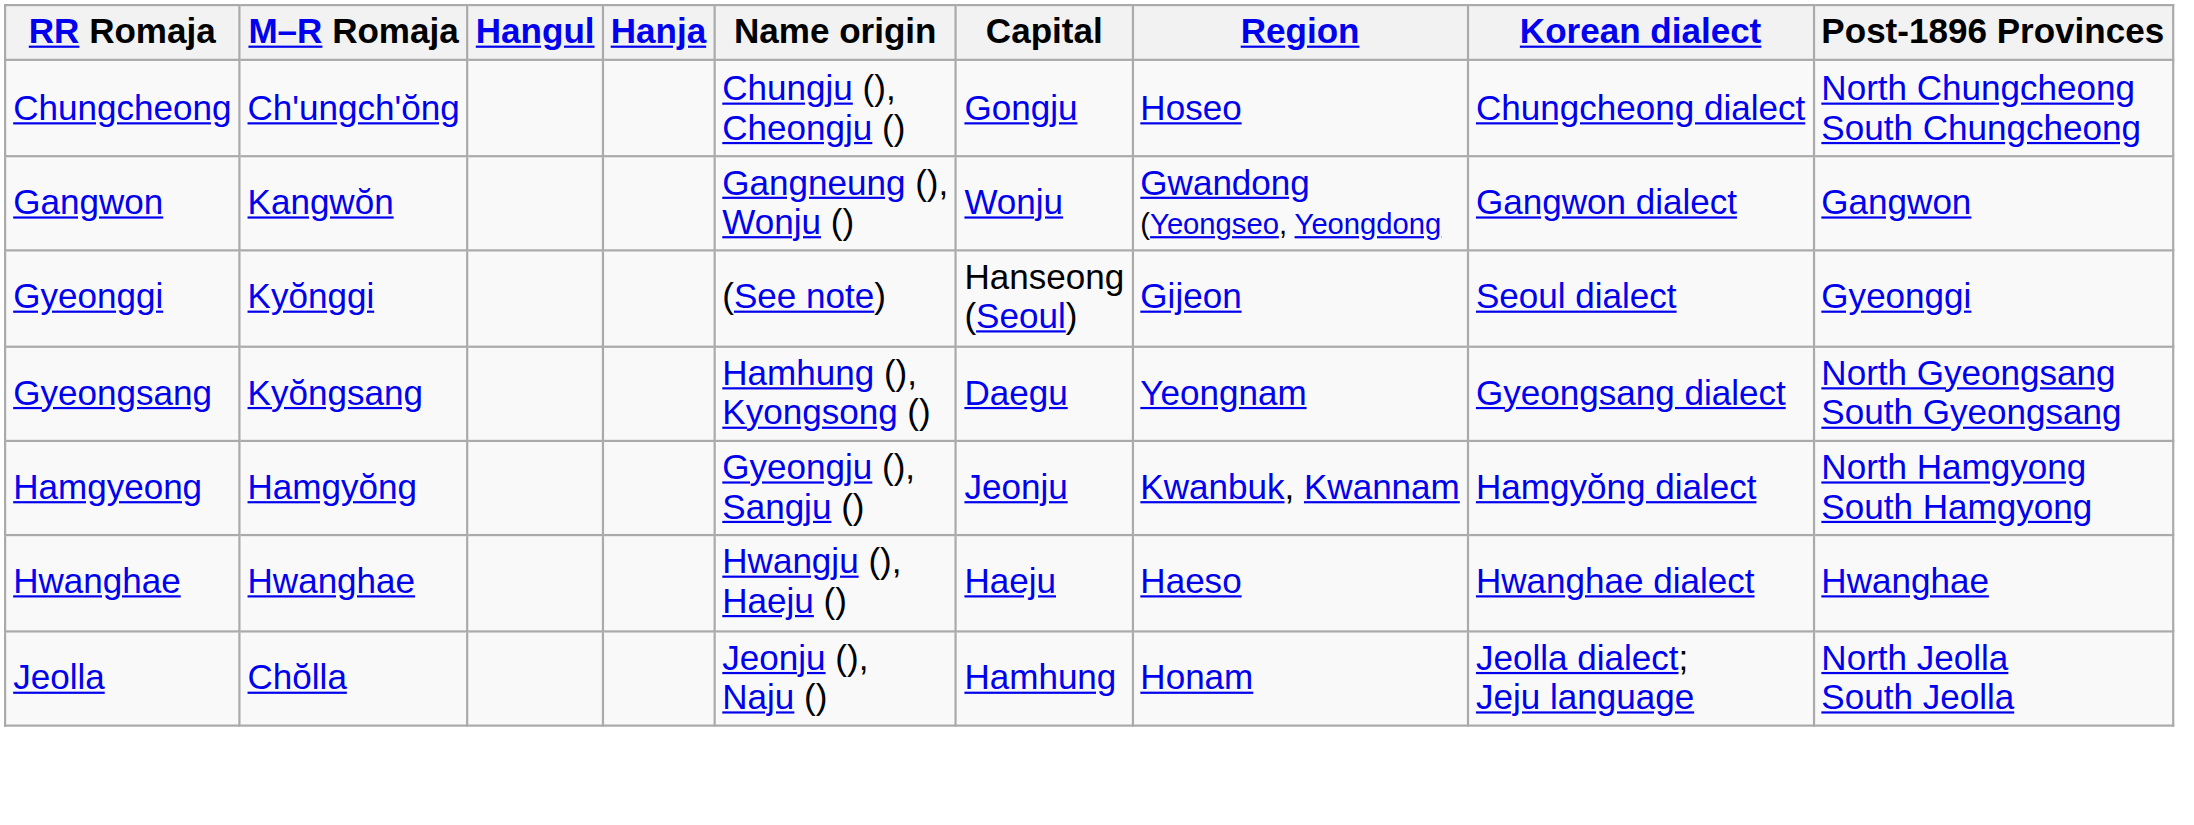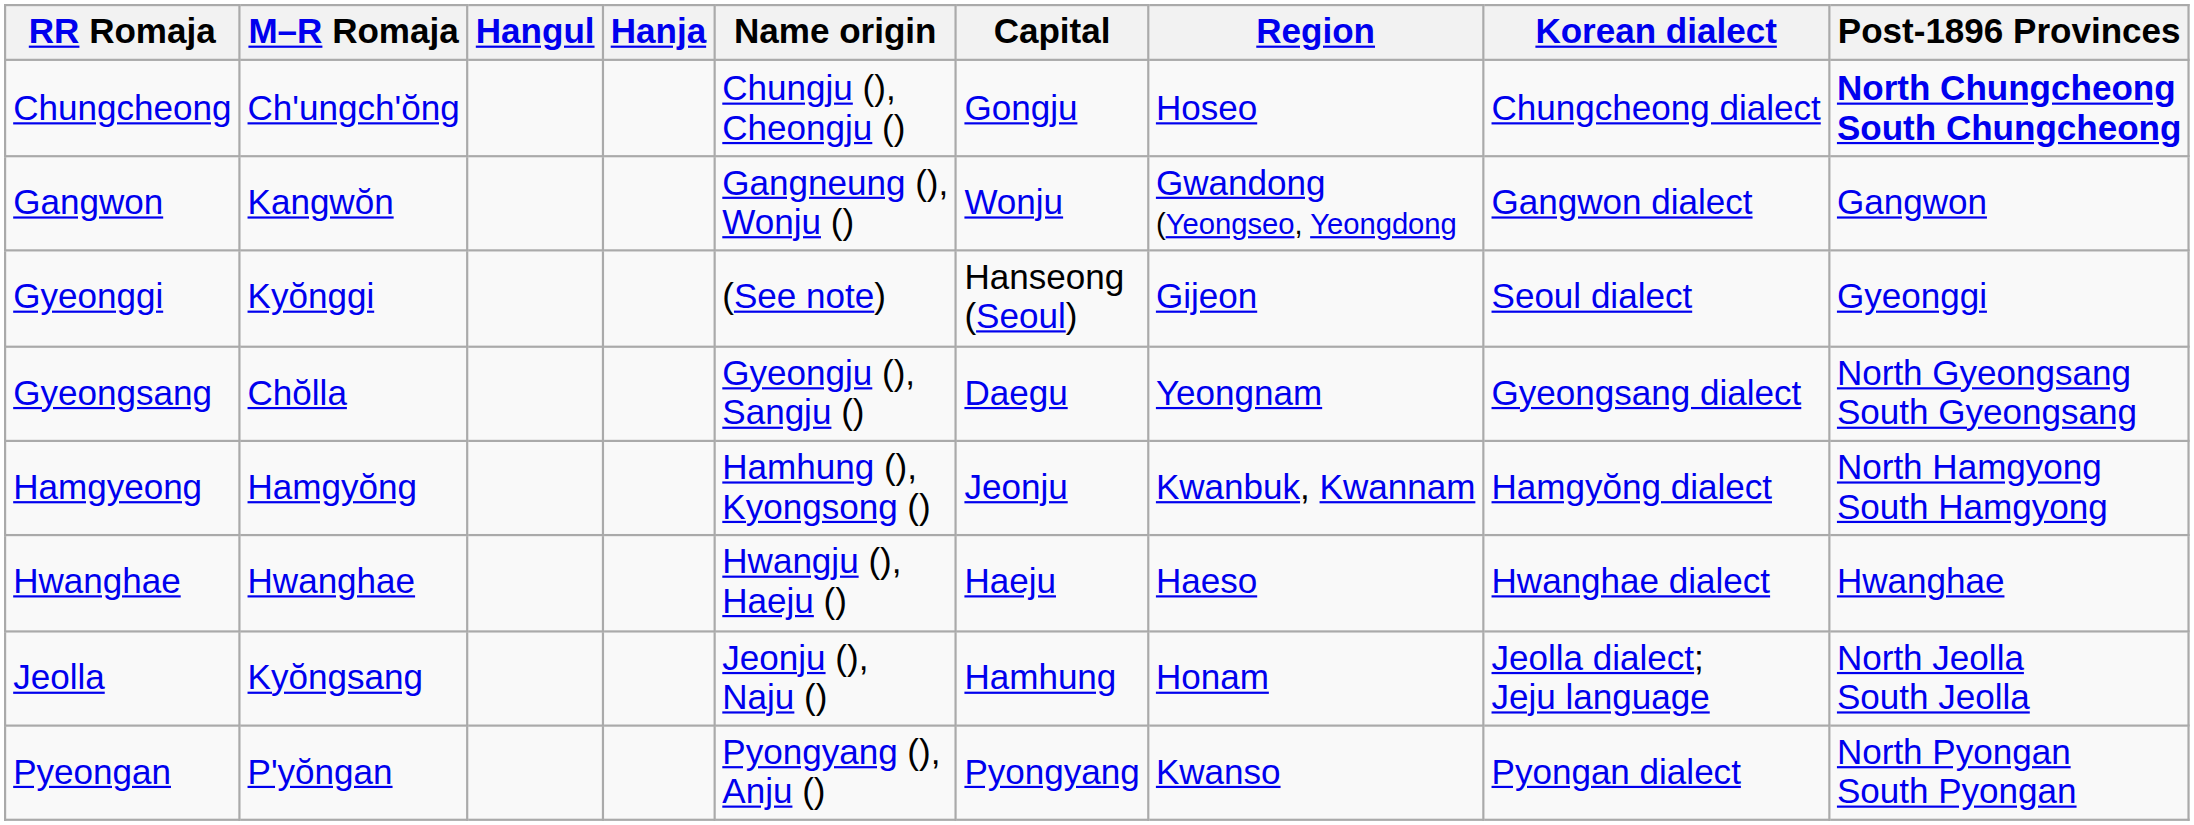 <table class=wikitable>
 <tr>
 <th><a href='#'>RR</a> Romaja</th>
 <th><a href='#'>M–R</a> Romaja</th>
 <th><a href='#'>Hangul</a></th>
 <th><a href='#'>Hanja</a></th>
 <th>Name origin</th>
 <th>Capital</th>
 <th><a href='#'>Region</a></th>
 <th><a href='#'>Korean dialect</a></th>
 <th>Post-1896 Provinces</th>
 </tr>
 <tr>
 <td><a href='#'>Chungcheong</a></td>
 <td><a href='#'>Ch'ungch'ŏng</a></td>
 <td><span></span></td>
 <td><span></span></td>
 <td><a href='#'>Chungju</a> (),<br><a href='#'>Cheongju</a> ()</td>
 <td><a href='#'>Gongju</a></td>
 <td><a href='#'>Hoseo</a></td>
 <td><a href='#'>Chungcheong dialect</a></td>
-<td><a href='#'>North Chungcheong</a><br><a href='#'>South Chungcheong</a></td>
+<td><strong><a href='#'>North Chungcheong</a><br><a href='#'>South Chungcheong</a></strong></td>
 </tr>
 <tr>
 <td><a href='#'>Gangwon</a></td>
 <td><a href='#'>Kangwŏn</a></td>
 <td><span></span></td>
 <td><span></span></td>
 <td><a href='#'>Gangneung</a> (),<br><a href='#'>Wonju</a> ()</td>
 <td><a href='#'>Wonju</a></td>
 <td><a href='#'>Gwandong</a><br><small>(<a href='#'>Yeongseo</a>, <a href='#'>Yeongdong</a></small></td>
 <td><a href='#'>Gangwon dialect</a></td>
 <td><a href='#'>Gangwon</a></td>
 </tr>
 <tr>
 <td><a href='#'>Gyeonggi</a></td>
 <td><a href='#'>Kyŏnggi</a></td>
 <td><span></span></td>
 <td><span></span></td>
 <td>(<a href='#'>See note</a>)</td>
 <td>Hanseong<br>(<a href='#'>Seoul</a>)</td>
 <td><a href='#'>Gijeon</a></td>
 <td><a href='#'>Seoul dialect</a></td>
 <td><a href='#'>Gyeonggi</a></td>
 </tr>
 <tr>
 <td><a href='#'>Gyeongsang</a></td>
-<td><a href='#'>Kyŏngsang</a></td>
+<td><a href='#'>Chŏlla</a></td>
 <td><span></span></td>
 <td><span></span></td>
-<td><a href='#'>Hamhung</a> (),<br><a href='#'>Kyongsong</a> ()</td>
+<td><a href='#'>Gyeongju</a> (),<br><a href='#'>Sangju</a> ()</td>
 <td><a href='#'>Daegu</a></td>
 <td><a href='#'>Yeongnam</a></td>
 <td><a href='#'>Gyeongsang dialect</a></td>
 <td><a href='#'>North Gyeongsang</a><br><a href='#'>South Gyeongsang</a></td>
 </tr>
 <tr>
 <td><a href='#'>Hamgyeong</a></td>
 <td><a href='#'>Hamgyŏng</a></td>
 <td><span></span></td>
 <td><span></span></td>
-<td><a href='#'>Gyeongju</a> (),<br><a href='#'>Sangju</a> ()</td>
+<td><a href='#'>Hamhung</a> (),<br><a href='#'>Kyongsong</a> ()</td>
 <td><a href='#'>Jeonju</a></td>
 <td><a href='#'>Kwanbuk</a>, <a href='#'>Kwannam</a></td>
 <td><a href='#'>Hamgyŏng dialect</a></td>
 <td><a href='#'>North Hamgyong</a><br><a href='#'>South Hamgyong</a></td>
 </tr>
 <tr>
 <td><a href='#'>Hwanghae</a></td>
 <td><a href='#'>Hwanghae</a></td>
 <td><span></span></td>
 <td><span></span></td>
 <td><a href='#'>Hwangju</a> (),<br><a href='#'>Haeju</a> ()</td>
 <td><a href='#'>Haeju</a></td>
 <td><a href='#'>Haeso</a></td>
 <td><a href='#'>Hwanghae dialect</a></td>
 <td><a href='#'>Hwanghae</a></td>
 </tr>
 <tr>
 <td><a href='#'>Jeolla</a></td>
-<td><a href='#'>Chŏlla</a></td>
+<td><a href='#'>Kyŏngsang</a></td>
 <td><span></span></td>
 <td><span></span></td>
 <td><a href='#'>Jeonju</a> (),<br><a href='#'>Naju</a> ()</td>
 <td><a href='#'>Hamhung</a></td>
 <td><a href='#'>Honam</a></td>
 <td><a href='#'>Jeolla dialect</a>;<br><a href='#'>Jeju language</a></td>
 <td><a href='#'>North Jeolla</a><br><a href='#'>South Jeolla</a></td>
 </tr>
+<tr>
+<td><a href='#'>Pyeongan</a></td>
+<td><a href='#'>P'yŏngan</a></td>
+<td><span></span></td>
+<td><span></span></td>
+<td><a href='#'>Pyongyang</a> (),<br><a href='#'>Anju</a> ()</td>
+<td><a href='#'>Pyongyang</a></td>
+<td><a href='#'>Kwanso</a></td>
+<td><a href='#'>Pyongan dialect</a></td>
+<td><a href='#'>North Pyongan</a><br><a href='#'>South Pyongan</a></td>
+</tr>
 </table>
